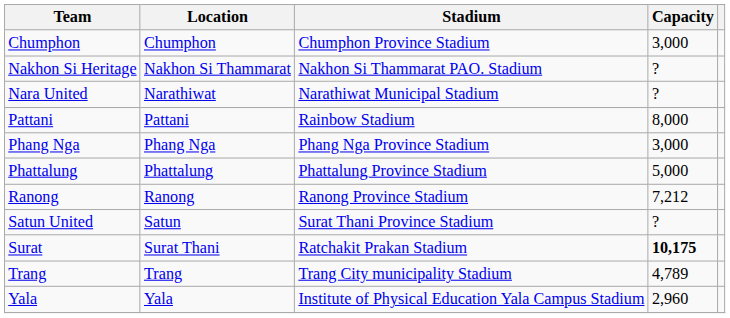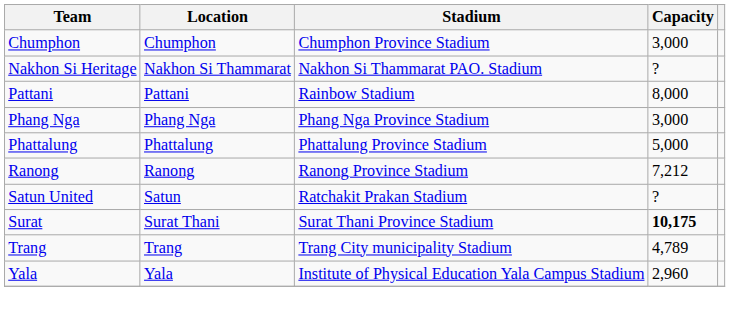 <table class="wikitable sortable">
 <tr>
 <th>Team</th>
 <th>Location</th>
 <th>Stadium</th>
 <th>Capacity</th>
 <th class="unsortable"></th>
 </tr>
 <tr>
 <td><a href='#'>Chumphon</a></td>
 <td><a href='#'>Chumphon</a></td>
 <td><a href='#'>Chumphon Province Stadium</a></td>
 <td>3,000</td>
 <td></td>
 </tr>
 <tr>
 <td><a href='#'>Nakhon Si Heritage</a></td>
 <td><a href='#'>Nakhon Si Thammarat</a></td>
 <td><a href='#'>Nakhon Si Thammarat PAO. Stadium</a></td>
-<td>?</td>
-<td></td>
-</tr>
-<tr>
-<td><a href='#'>Nara United</a></td>
-<td><a href='#'>Narathiwat</a></td>
-<td><a href='#'>Narathiwat Municipal Stadium</a></td>
 <td>?</td>
 <td></td>
 </tr>
 <tr>
 <td><a href='#'>Pattani</a></td>
 <td><a href='#'>Pattani</a></td>
 <td><a href='#'>Rainbow Stadium</a></td>
 <td>8,000</td>
 <td></td>
 </tr>
 <tr>
 <td><a href='#'>Phang Nga</a></td>
 <td><a href='#'>Phang Nga</a></td>
 <td><a href='#'>Phang Nga Province Stadium</a></td>
 <td>3,000</td>
 <td></td>
 </tr>
 <tr>
 <td><a href='#'>Phattalung</a></td>
 <td><a href='#'>Phattalung</a></td>
 <td><a href='#'>Phattalung Province Stadium</a></td>
 <td>5,000</td>
 <td></td>
 </tr>
 <tr>
 <td><a href='#'>Ranong</a></td>
 <td><a href='#'>Ranong</a></td>
 <td><a href='#'>Ranong Province Stadium</a></td>
 <td>7,212</td>
 <td></td>
 </tr>
 <tr>
 <td><a href='#'>Satun United</a></td>
 <td><a href='#'>Satun</a></td>
-<td><a href='#'>Surat Thani Province Stadium</a></td>
+<td><a href='#'>Ratchakit Prakan Stadium</a></td>
 <td>?</td>
 <td></td>
 </tr>
 <tr>
 <td><a href='#'>Surat</a></td>
 <td><a href='#'>Surat Thani</a></td>
-<td><a href='#'>Ratchakit Prakan Stadium</a></td>
+<td><a href='#'>Surat Thani Province Stadium</a></td>
 <td><strong>10,175</strong></td>
 <td></td>
 </tr>
 <tr>
 <td><a href='#'>Trang</a></td>
 <td><a href='#'>Trang</a></td>
 <td><a href='#'>Trang City municipality Stadium</a></td>
 <td>4,789</td>
 <td></td>
 </tr>
 <tr>
 <td><a href='#'>Yala</a></td>
 <td><a href='#'>Yala</a></td>
 <td><a href='#'>Institute of Physical Education Yala Campus Stadium</a></td>
 <td>2,960</td>
 <td></td>
 </tr>
 <tr>
 </tr>
 </table>
